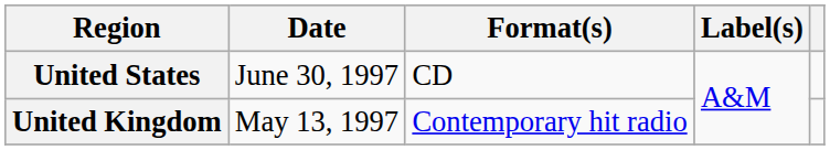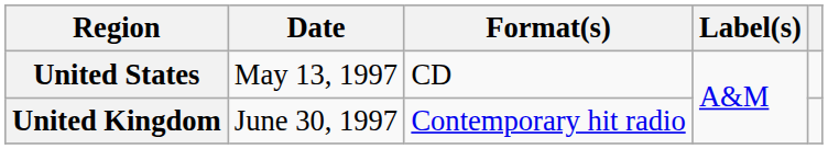 <table class="wikitable plainrowheaders">
 <tr>
 <th scope="col">Region</th>
 <th scope="col">Date</th>
 <th scope="col">Format(s)</th>
 <th scope="col">Label(s)</th>
 <th scope="col"></th>
 </tr>
 <tr>
 <th scope="row">United States</th>
-<td>June 30, 1997</td>
+<td>May 13, 1997</td>
 <td>CD</td>
 <td rowspan="2"><a href='#'>A&M</a></td>
 <td></td>
 </tr>
 <tr>
 <th scope="row">United Kingdom</th>
-<td>May 13, 1997</td>
+<td>June 30, 1997</td>
 <td><a href='#'>Contemporary hit radio</a></td>
 <td></td>
 </tr>
 </table>
